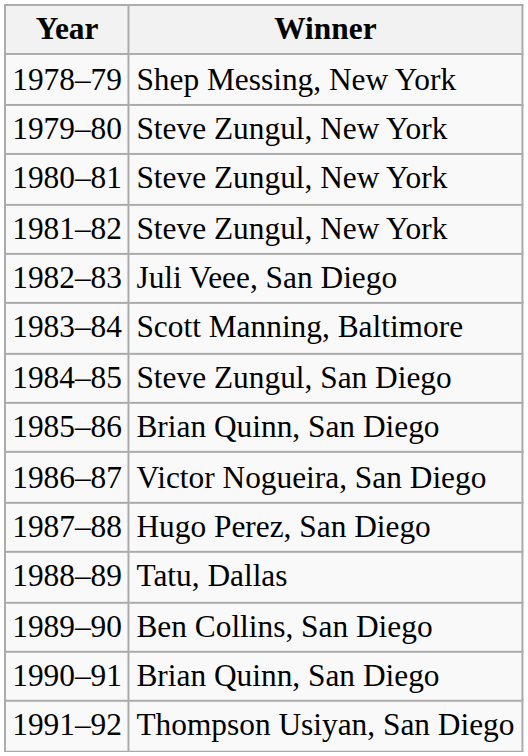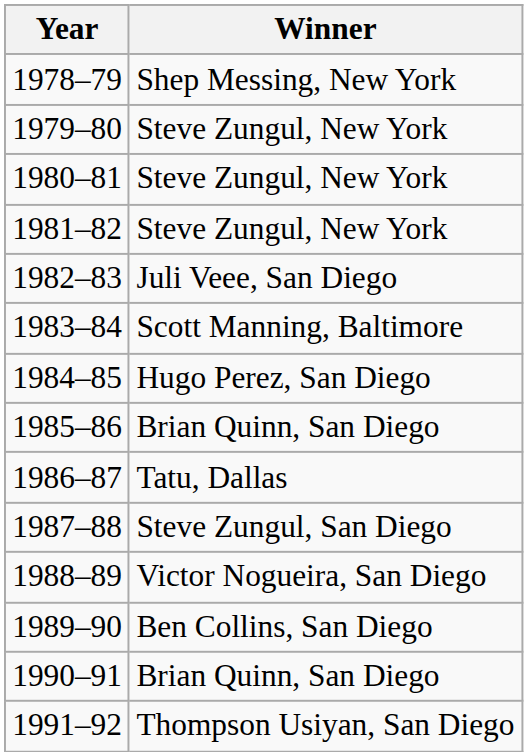 <table class="wikitable">
 <tr>
 <th>Year</th>
 <th>Winner</th>
 </tr>
 <tr>
 <td>1978–79</td>
 <td>Shep Messing, New York</td>
 </tr>
 <tr>
 <td>1979–80</td>
 <td>Steve Zungul, New York</td>
 </tr>
 <tr>
 <td>1980–81</td>
 <td>Steve Zungul, New York</td>
 </tr>
 <tr>
 <td>1981–82</td>
 <td>Steve Zungul, New York</td>
 </tr>
 <tr>
 <td>1982–83</td>
 <td>Juli Veee, San Diego</td>
 </tr>
 <tr>
 <td>1983–84</td>
 <td>Scott Manning, Baltimore</td>
 </tr>
 <tr>
 <td>1984–85</td>
-<td>Steve Zungul, San Diego</td>
+<td>Hugo Perez, San Diego</td>
 </tr>
 <tr>
 <td>1985–86</td>
 <td>Brian Quinn, San Diego</td>
 </tr>
 <tr>
 <td>1986–87</td>
-<td>Victor Nogueira, San Diego</td>
+<td>Tatu, Dallas</td>
 </tr>
 <tr>
 <td>1987–88</td>
-<td>Hugo Perez, San Diego</td>
+<td>Steve Zungul, San Diego</td>
 </tr>
 <tr>
 <td>1988–89</td>
-<td>Tatu, Dallas</td>
+<td>Victor Nogueira, San Diego</td>
 </tr>
 <tr>
 <td>1989–90</td>
 <td>Ben Collins, San Diego</td>
 </tr>
 <tr>
 <td>1990–91</td>
 <td>Brian Quinn, San Diego</td>
 </tr>
 <tr>
 <td>1991–92</td>
 <td>Thompson Usiyan, San Diego</td>
 </tr>
 </table>
